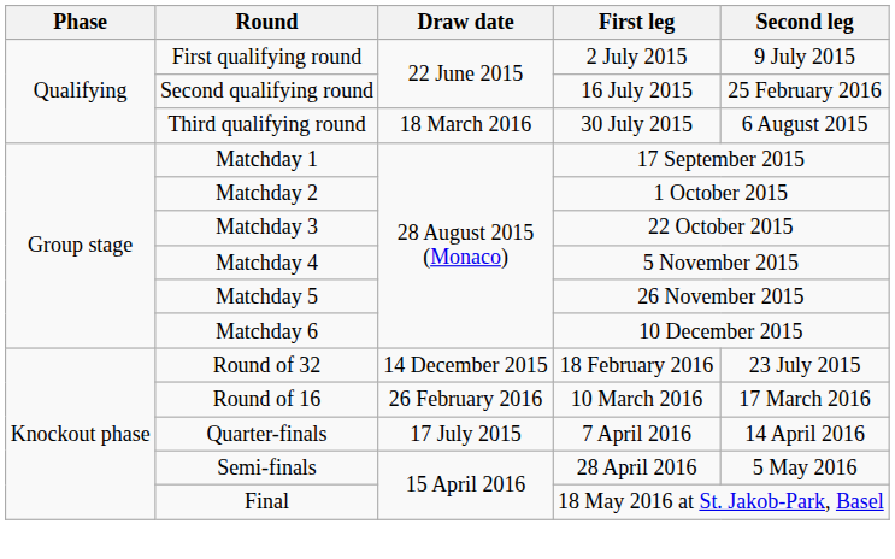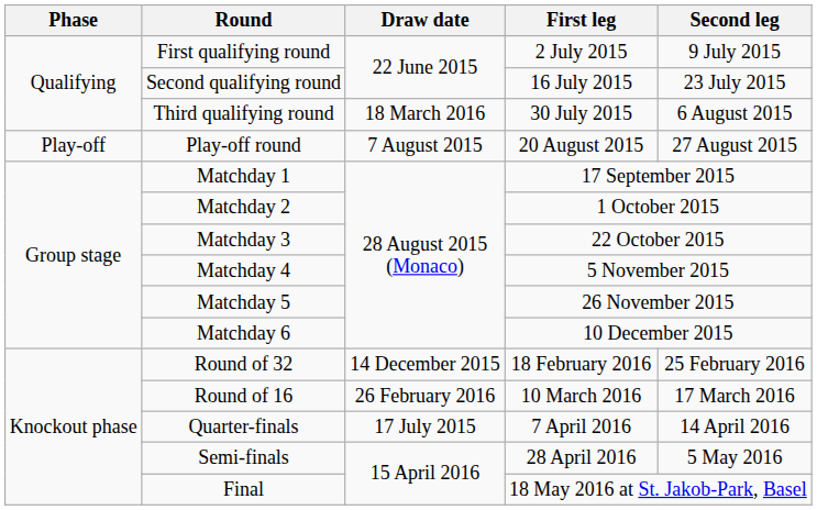 <table class="wikitable" style="text-align:center">
 <tr>
 <th>Phase</th>
 <th>Round</th>
 <th>Draw date</th>
 <th>First leg</th>
 <th>Second leg</th>
 </tr>
 <tr>
 <td rowspan=3>Qualifying</td>
 <td>First qualifying round</td>
 <td rowspan=2>22 June 2015</td>
 <td>2 July 2015</td>
 <td>9 July 2015</td>
 </tr>
 <tr>
 <td>Second qualifying round</td>
 <td>16 July 2015</td>
-<td>25 February 2016</td>
+<td>23 July 2015</td>
 </tr>
 <tr>
 <td>Third qualifying round</td>
 <td>18 March 2016</td>
 <td>30 July 2015</td>
 <td>6 August 2015</td>
+</tr>
+<tr>
+<td>Play-off</td>
+<td>Play-off round</td>
+<td>7 August 2015</td>
+<td>20 August 2015</td>
+<td>27 August 2015</td>
 </tr>
 <tr>
 <td rowspan=6>Group stage</td>
 <td>Matchday 1</td>
 <td rowspan=6>28 August 2015<br>(<a href='#'>Monaco</a>)</td>
 <td colspan=2>17 September 2015</td>
 </tr>
 <tr>
 <td>Matchday 2</td>
 <td colspan=2>1 October 2015</td>
 </tr>
 <tr>
 <td>Matchday 3</td>
 <td colspan=2>22 October 2015</td>
 </tr>
 <tr>
 <td>Matchday 4</td>
 <td colspan=2>5 November 2015</td>
 </tr>
 <tr>
 <td>Matchday 5</td>
 <td colspan=2>26 November 2015</td>
 </tr>
 <tr>
 <td>Matchday 6</td>
 <td colspan=2>10 December 2015</td>
 </tr>
 <tr>
 <td rowspan=5>Knockout phase</td>
 <td>Round of 32</td>
 <td>14 December 2015</td>
 <td>18 February 2016</td>
-<td>23 July 2015</td>
+<td>25 February 2016</td>
 </tr>
 <tr>
 <td>Round of 16</td>
 <td>26 February 2016</td>
 <td>10 March 2016</td>
 <td>17 March 2016</td>
 </tr>
 <tr>
 <td>Quarter-finals</td>
 <td>17 July 2015</td>
 <td>7 April 2016</td>
 <td>14 April 2016</td>
 </tr>
 <tr>
 <td>Semi-finals</td>
 <td rowspan=2>15 April 2016</td>
 <td>28 April 2016</td>
 <td>5 May 2016</td>
 </tr>
 <tr>
 <td>Final</td>
 <td colspan=2>18 May 2016 at <a href='#'>St. Jakob-Park</a>, <a href='#'>Basel</a></td>
 </tr>
 </table>
